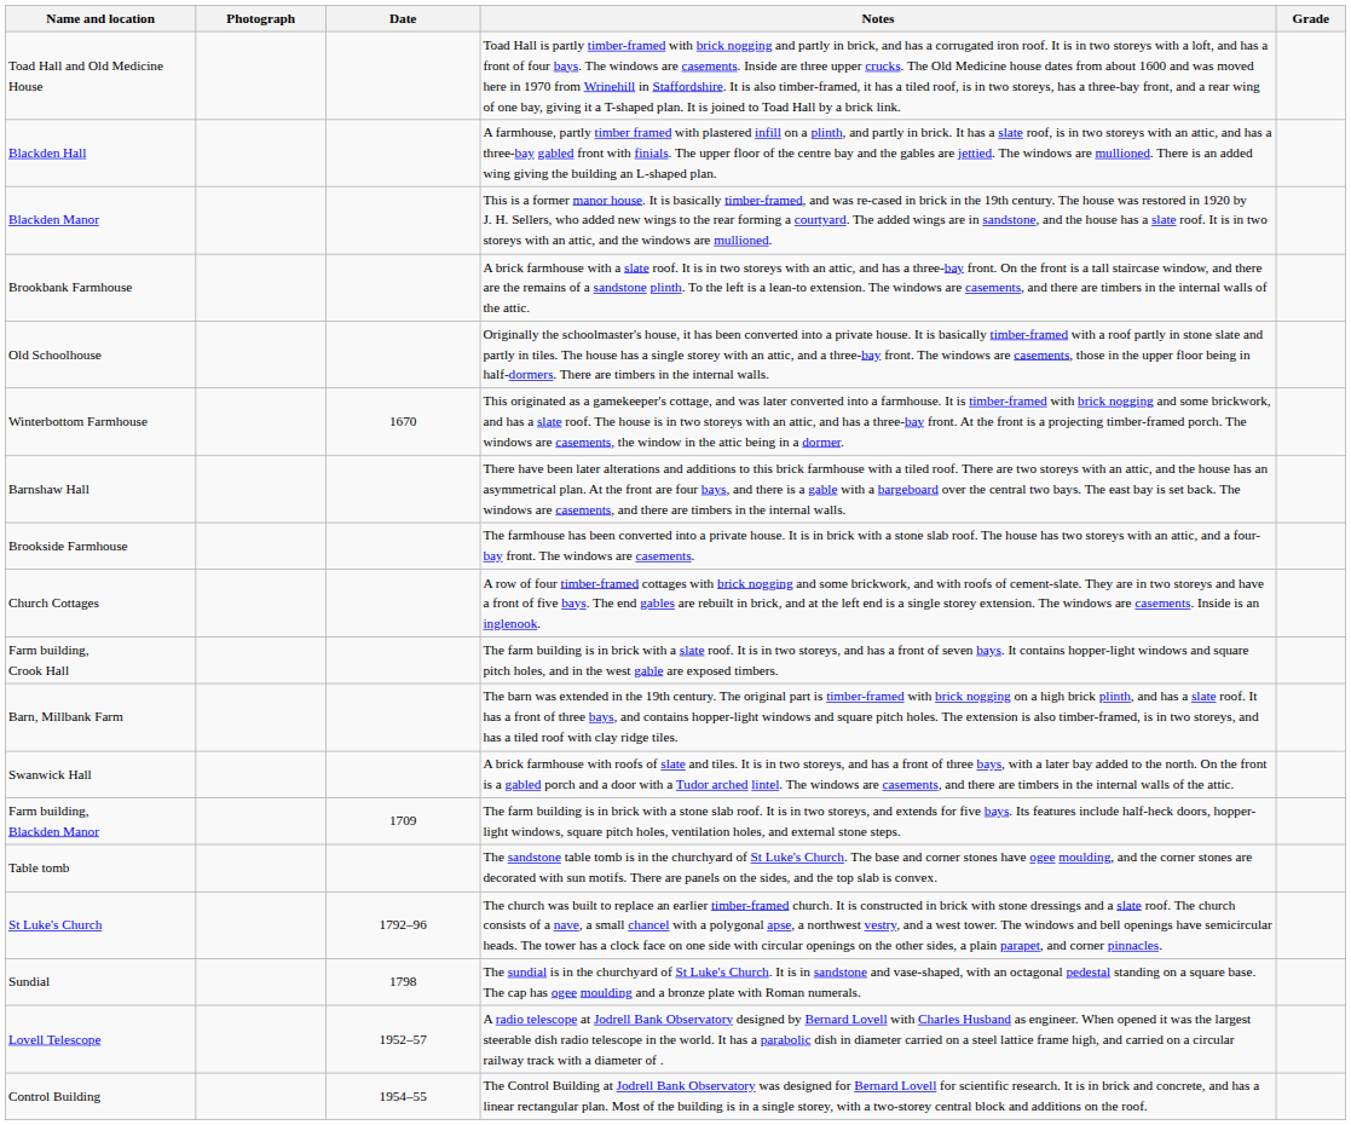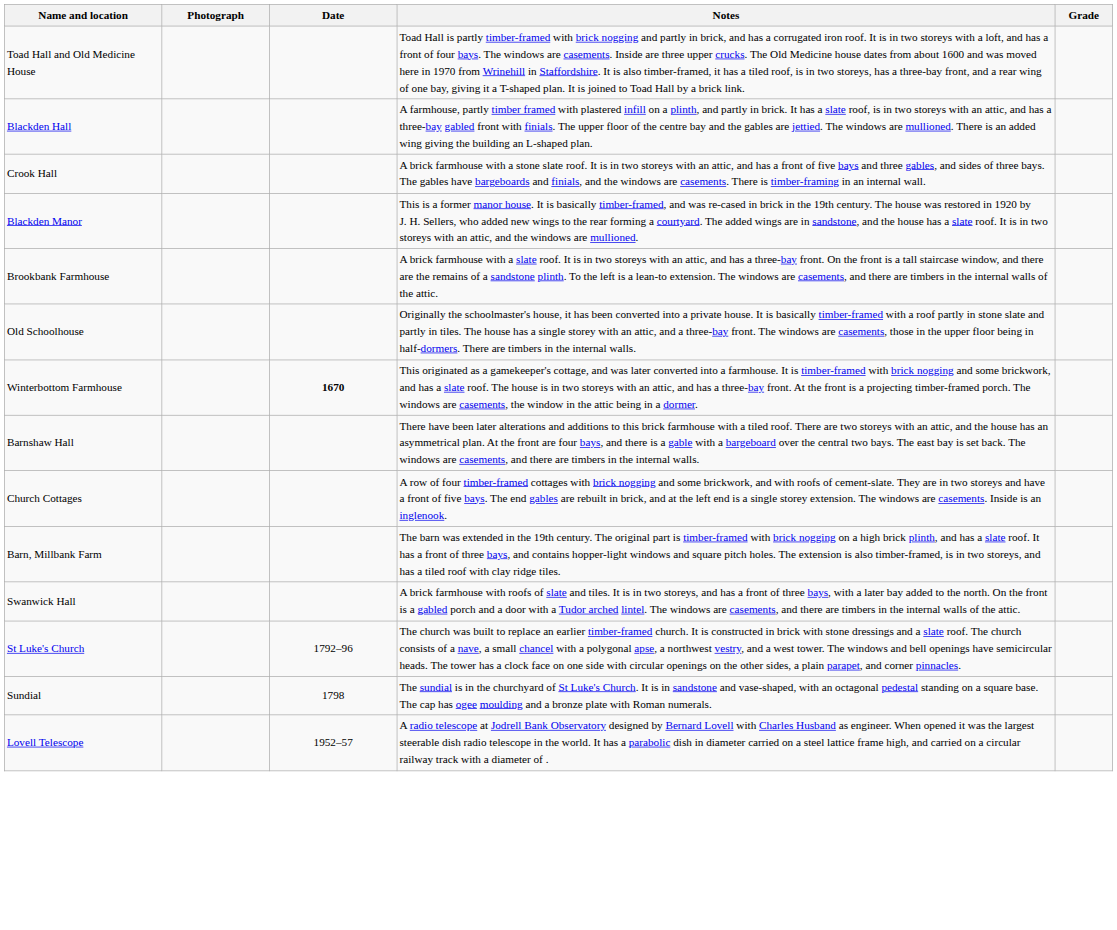 <table class="wikitable sortable plainrowheaders" style="width:100%;border:0px;text-align:left;line-height:150%;">
 <tr>
 <th scope="col"  style="width:150px">Name and location</th>
 <th scope="col"  style="width:100px" class="unsortable">Photograph</th>
 <th scope="col"  style="width:120px">Date</th>
 <th scope="col"  style="width:650px" class="unsortable">Notes</th>
 <th scope="col"  style="width:50px">Grade</th>
 </tr>
 <tr>
 <td>Toad Hall and Old Medicine House<br><small></small></td>
 <td></td>
 <td align="center"></td>
 <td>Toad Hall is partly <a href='#'>timber-framed</a> with <a href='#'>brick nogging</a> and partly in brick, and has a corrugated iron roof.  It is in two storeys with a loft, and has a front of four <a href='#'>bays</a>.  The windows are <a href='#'>casements</a>.  Inside are three upper <a href='#'>crucks</a>.  The Old Medicine house dates from about 1600 and was moved here in 1970 from <a href='#'>Wrinehill</a> in <a href='#'>Staffordshire</a>.  It is also timber-framed, it has a tiled roof, is in two storeys, has a three-bay front, and a rear wing of one bay, giving it a T-shaped plan.  It is joined to Toad Hall by a brick link.</td>
 <td align="center" ></td>
 </tr>
 <tr>
 <td><a href='#'>Blackden Hall</a><br><small></small></td>
 <td></td>
 <td align="center"></td>
 <td>A farmhouse, partly <a href='#'>timber framed</a> with plastered <a href='#'>infill</a> on a <a href='#'>plinth</a>, and partly in brick.  It has a <a href='#'>slate</a> roof, is in two storeys with an attic, and has a three-<a href='#'>bay</a> <a href='#'>gabled</a> front with <a href='#'>finials</a>.  The upper floor of the centre bay and the gables are <a href='#'>jettied</a>.  The windows are <a href='#'>mullioned</a>.  There is an added wing giving the building an L-shaped plan.</td>
+<td align="center" ></td>
+</tr>
+<tr>
+<td>Crook Hall<br><small></small></td>
+<td></td>
+<td align="center"></td>
+<td>A brick farmhouse with a stone slate roof.  It is in two storeys with an attic, and has a front of five <a href='#'>bays</a> and three <a href='#'>gables</a>, and sides of three bays.  The gables have <a href='#'>bargeboards</a> and <a href='#'>finials</a>, and the windows are <a href='#'>casements</a>.  There is <a href='#'>timber-framing</a> in an internal wall.</td>
 <td align="center" ></td>
 </tr>
 <tr>
 <td><a href='#'>Blackden Manor</a><br><small></small></td>
 <td></td>
 <td align="center"></td>
 <td>This is a former <a href='#'>manor house</a>.  It is basically <a href='#'>timber-framed</a>, and was re-cased in brick in the 19th century.  The house was restored in 1920 by J. H. Sellers, who added new wings to the rear forming a <a href='#'>courtyard</a>.  The added wings are in <a href='#'>sandstone</a>, and the house has a <a href='#'>slate</a> roof.  It is in two storeys with an attic, and the windows are <a href='#'>mullioned</a>.</td>
 <td align="center" ></td>
 </tr>
 <tr>
 <td>Brookbank Farmhouse<br><small></small></td>
 <td></td>
 <td align="center"></td>
 <td>A brick farmhouse with a <a href='#'>slate</a> roof.  It is in two storeys with an attic, and has a three-<a href='#'>bay</a> front.  On the front is a tall staircase window, and there are the remains of a <a href='#'>sandstone</a> <a href='#'>plinth</a>.  To the left is a lean-to extension.  The windows are <a href='#'>casements</a>, and there are timbers in the internal walls of the attic.</td>
 <td align="center" ></td>
 </tr>
 <tr>
 <td>Old Schoolhouse<br><small></small></td>
 <td></td>
 <td align="center"></td>
 <td>Originally the schoolmaster's house, it has been converted into a private house.  It is basically <a href='#'>timber-framed</a> with a roof partly in stone slate and partly in tiles.  The house has a single storey with an attic, and a three-<a href='#'>bay</a> front.  The windows are <a href='#'>casements</a>, those in the upper floor being in half-<a href='#'>dormers</a>.  There are timbers in the internal walls.</td>
 <td align="center" ></td>
 </tr>
 <tr>
 <td>Winterbottom Farmhouse<br><small></small></td>
 <td></td>
-<td align="center">1670</td>
+<td align="center"><strong>1670</strong></td>
 <td>This originated as a gamekeeper's cottage, and was later converted into a farmhouse.  It is <a href='#'>timber-framed</a> with <a href='#'>brick nogging</a> and some brickwork, and has a <a href='#'>slate</a> roof.  The house is in two storeys with an attic, and has a three-<a href='#'>bay</a> front.  At the front is a projecting timber-framed porch.  The windows are <a href='#'>casements</a>, the window in the attic being in a <a href='#'>dormer</a>.</td>
 <td align="center" ></td>
 </tr>
 <tr>
 <td>Barnshaw Hall<br><small></small></td>
 <td></td>
 <td align="center"></td>
 <td>There have been later alterations and additions to this brick farmhouse with a tiled roof.  There are two storeys with an attic, and the house has an asymmetrical plan.  At the front are four <a href='#'>bays</a>, and there is a <a href='#'>gable</a> with a <a href='#'>bargeboard</a> over the central two bays.  The east bay is set back.  The windows are <a href='#'>casements</a>, and there are timbers in the internal walls.</td>
 <td align="center" ></td>
 </tr>
 <tr>
-<td>Brookside Farmhouse<br><small></small></td>
-<td></td>
-<td align="center"></td>
-<td>The farmhouse has been converted into a private house.  It is in brick with a stone slab roof.  The house has two storeys with an attic, and a four-<a href='#'>bay</a> front.  The windows are <a href='#'>casements</a>.</td>
-<td align="center" ></td>
-</tr>
-<tr>
 <td>Church Cottages<br><small></small></td>
 <td></td>
 <td align="center"></td>
 <td>A row of four <a href='#'>timber-framed</a> cottages with <a href='#'>brick nogging</a> and some brickwork, and with roofs of cement-slate.  They are in two storeys and have a front of five <a href='#'>bays</a>.  The end <a href='#'>gables</a> are rebuilt in brick, and at the left end is a single storey extension.  The windows are <a href='#'>casements</a>.  Inside is an <a href='#'>inglenook</a>.</td>
-<td align="center" ></td>
-</tr>
-<tr>
-<td>Farm building,<br>Crook Hall<br><small></small></td>
-<td></td>
-<td align="center"></td>
-<td>The farm building is in brick with a <a href='#'>slate</a> roof.  It is in two storeys, and has a front of seven <a href='#'>bays</a>.  It contains hopper-light windows and square pitch holes, and in the west <a href='#'>gable</a> are exposed timbers.</td>
 <td align="center" ></td>
 </tr>
 <tr>
 <td>Barn, Millbank Farm<br><small></small></td>
 <td></td>
 <td align="center"></td>
 <td>The barn was extended in the 19th century.  The original part is <a href='#'>timber-framed</a> with <a href='#'>brick nogging</a> on a high brick <a href='#'>plinth</a>, and has a <a href='#'>slate</a> roof.  It has a front of three <a href='#'>bays</a>, and contains hopper-light windows and square pitch holes.  The extension is also timber-framed, is in two storeys, and has a tiled roof with clay ridge tiles.</td>
 <td align="center" ></td>
 </tr>
 <tr>
 <td>Swanwick Hall<br><small></small></td>
 <td></td>
 <td align="center"></td>
 <td>A brick farmhouse with roofs of <a href='#'>slate</a> and tiles.  It is in two storeys, and has a front of three <a href='#'>bays</a>, with a later bay added to the north.  On the front is a <a href='#'>gabled</a> porch and a door with a <a href='#'>Tudor arched</a> <a href='#'>lintel</a>.  The windows are <a href='#'>casements</a>, and there are timbers in the internal walls of the attic.</td>
-<td align="center" ></td>
-</tr>
-<tr>
-<td>Farm building,<br><a href='#'>Blackden Manor</a><br><small></small></td>
-<td></td>
-<td align="center">1709</td>
-<td>The farm building is in brick with a stone slab roof.  It is in two storeys, and extends for five <a href='#'>bays</a>.  Its features include half-heck doors, hopper-light windows, square pitch holes, ventilation holes, and external stone steps.</td>
-<td align="center" ></td>
-</tr>
-<tr>
-<td>Table tomb<br><small></small></td>
-<td></td>
-<td align="center"></td>
-<td>The <a href='#'>sandstone</a> table tomb is in the churchyard of <a href='#'>St Luke's Church</a>. The base and corner stones have <a href='#'>ogee</a> <a href='#'>moulding</a>, and the corner stones are decorated with sun motifs.  There are panels on the sides, and the top slab is convex.</td>
 <td align="center" ></td>
 </tr>
 <tr>
 <td><a href='#'>St Luke's Church</a><br><small></small></td>
 <td></td>
 <td align="center">1792–96</td>
 <td>The church was built to replace an earlier <a href='#'>timber-framed</a> church.  It is constructed in brick with stone dressings and a <a href='#'>slate</a> roof.  The church consists of a <a href='#'>nave</a>, a small <a href='#'>chancel</a> with a polygonal <a href='#'>apse</a>, a northwest <a href='#'>vestry</a>, and a west tower.  The windows and bell openings have semicircular heads.  The tower has a clock face on one side with circular openings on the other sides, a plain <a href='#'>parapet</a>, and corner <a href='#'>pinnacles</a>.</td>
 <td align="center" ></td>
 </tr>
 <tr>
 <td>Sundial<br><small></small></td>
 <td></td>
 <td align="center">1798</td>
 <td>The <a href='#'>sundial</a> is in the  churchyard of <a href='#'>St Luke's Church</a>. It is in <a href='#'>sandstone</a> and vase-shaped, with an octagonal <a href='#'>pedestal</a> standing on a square base.  The cap has <a href='#'>ogee</a> <a href='#'>moulding</a> and a bronze plate with Roman numerals.</td>
 <td align="center" ></td>
 </tr>
 <tr>
 <td><a href='#'>Lovell Telescope</a><br><small></small></td>
 <td></td>
 <td align="center">1952–57</td>
 <td>A <a href='#'>radio telescope</a> at <a href='#'>Jodrell Bank Observatory</a> designed by <a href='#'>Bernard Lovell</a> with <a href='#'>Charles Husband</a> as engineer.  When opened it was the largest steerable dish radio telescope in the world.  It has a <a href='#'>parabolic</a> dish  in diameter carried on a steel lattice frame  high, and carried on a circular railway track with a diameter of .</td>
 <td align="center" ></td>
 </tr>
 <tr>
-<td>Control Building<br><small></small></td>
-<td></td>
-<td align="center">1954–55</td>
-<td>The Control Building at <a href='#'>Jodrell Bank Observatory</a> was designed for <a href='#'>Bernard Lovell</a> for scientific research.  It is in brick and concrete, and has a linear rectangular plan.  Most of the building is in a single storey, with a two-storey central block and additions on the roof.</td>
-<td align="center" ></td>
-</tr>
-<tr>
 </tr>
 </table>
